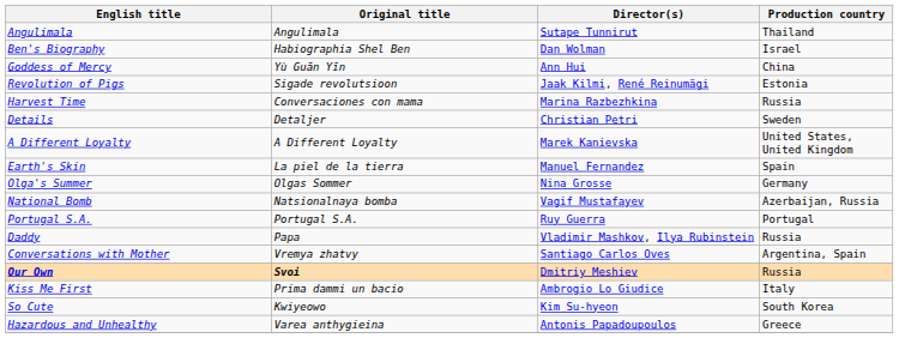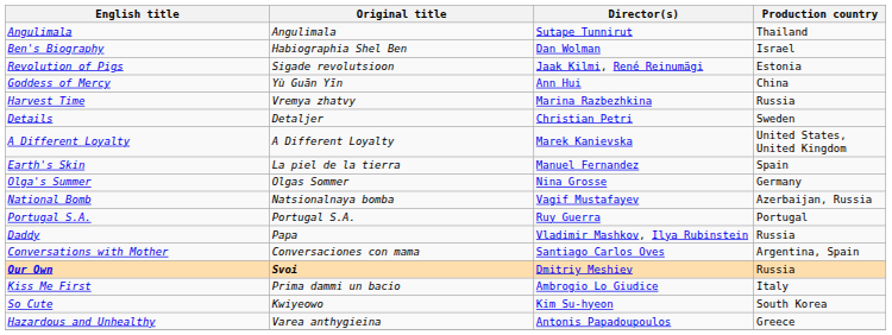 <table class="sortable wikitable" width="85%" cellpadding="5">
 <tr>
 <th width="30%">English title</th>
 <th width="30%">Original title</th>
 <th width="25%">Director(s)</th>
 <th width="15%">Production country</th>
 </tr>
 <tr>
 <td><em><a href='#'>Angulimala</a></em></td>
 <td><em>Angulimala</em></td>
 <td><a href='#'>Sutape Tunnirut</a></td>
 <td>Thailand</td>
 </tr>
 <tr>
 <td><em><a href='#'>Ben's Biography</a></em></td>
 <td><em>Habiographia Shel Ben</em></td>
 <td><a href='#'>Dan Wolman</a></td>
 <td>Israel</td>
 </tr>
 <tr>
+<td><em><a href='#'>Revolution of Pigs</a></em></td>
+<td><em>Sigade revolutsioon</em></td>
+<td><a href='#'>Jaak Kilmi</a>, <a href='#'>René Reinumägi</a></td>
+<td>Estonia</td>
+</tr>
+<tr>
 <td><em><a href='#'>Goddess of Mercy</a></em></td>
 <td><em>Yù Guān Yīn</em></td>
 <td><a href='#'>Ann Hui</a></td>
 <td>China</td>
 </tr>
 <tr>
-<td><em><a href='#'>Revolution of Pigs</a></em></td>
-<td><em>Sigade revolutsioon</em></td>
-<td><a href='#'>Jaak Kilmi</a>, <a href='#'>René Reinumägi</a></td>
-<td>Estonia</td>
-</tr>
-<tr>
 <td><em><a href='#'>Harvest Time</a></em></td>
-<td><em>Conversaciones con mama</em></td>
+<td><em>Vremya zhatvy</em></td>
 <td><a href='#'>Marina Razbezhkina</a></td>
 <td>Russia</td>
 </tr>
 <tr>
 <td><em><a href='#'>Details</a></em></td>
 <td><em>Detaljer</em></td>
 <td><a href='#'>Christian Petri</a></td>
 <td>Sweden</td>
 </tr>
 <tr>
 <td><em><a href='#'>A Different Loyalty</a></em></td>
 <td><em> A Different Loyalty</em></td>
 <td><a href='#'>Marek Kanievska</a></td>
 <td>United States, United Kingdom</td>
 </tr>
 <tr>
 <td><em><a href='#'>Earth's Skin</a></em></td>
 <td><em>La piel de la tierra</em></td>
 <td><a href='#'>Manuel Fernandez</a></td>
 <td>Spain</td>
 </tr>
 <tr>
 <td><em><a href='#'>Olga's Summer</a></em></td>
 <td><em>Olgas Sommer</em></td>
 <td><a href='#'>Nina Grosse</a></td>
 <td>Germany</td>
 </tr>
 <tr>
 <td><em><a href='#'>National Bomb</a></em></td>
 <td><em>Natsionalnaya bomba</em></td>
 <td><a href='#'>Vagif Mustafayev</a></td>
 <td>Azerbaijan, Russia</td>
 </tr>
 <tr>
 <td><em><a href='#'>Portugal S.A.</a></em></td>
 <td><em>Portugal S.A.</em></td>
 <td><a href='#'>Ruy Guerra</a></td>
 <td>Portugal</td>
 </tr>
 <tr>
 <td><em><a href='#'>Daddy</a></em></td>
 <td><em>Papa</em></td>
 <td><a href='#'>Vladimir Mashkov</a>, <a href='#'>Ilya Rubinstein</a></td>
 <td>Russia</td>
 </tr>
 <tr>
 <td><em><a href='#'>Conversations with Mother</a></em></td>
-<td><em>Vremya zhatvy</em></td>
+<td><em>Conversaciones con mama</em></td>
 <td><a href='#'>Santiago Carlos Oves</a></td>
 <td>Argentina, Spain</td>
 </tr>
 <tr style="background:#FFDEAD;">
 <td><strong><em><a href='#'>Our Own</a></em></strong></td>
 <td><strong><em>Svoi</em></strong></td>
 <td><a href='#'>Dmitriy Meshiev</a></td>
 <td>Russia</td>
 </tr>
 <tr>
 <td><em><a href='#'>Kiss Me First</a></em></td>
 <td><em>Prima dammi un bacio</em></td>
 <td><a href='#'>Ambrogio Lo Giudice</a></td>
 <td>Italy</td>
 </tr>
 <tr>
 <td><em><a href='#'>So Cute</a></em></td>
 <td><em>Kwiyeowo</em></td>
 <td><a href='#'>Kim Su-hyeon</a></td>
 <td>South Korea</td>
 </tr>
 <tr>
 <td><em><a href='#'>Hazardous and Unhealthy</a></em></td>
 <td><em>Varea anthygieina</em></td>
 <td><a href='#'>Antonis Papadoupoulos</a></td>
 <td>Greece</td>
 </tr>
 <tr>
 </tr>
 </table>
